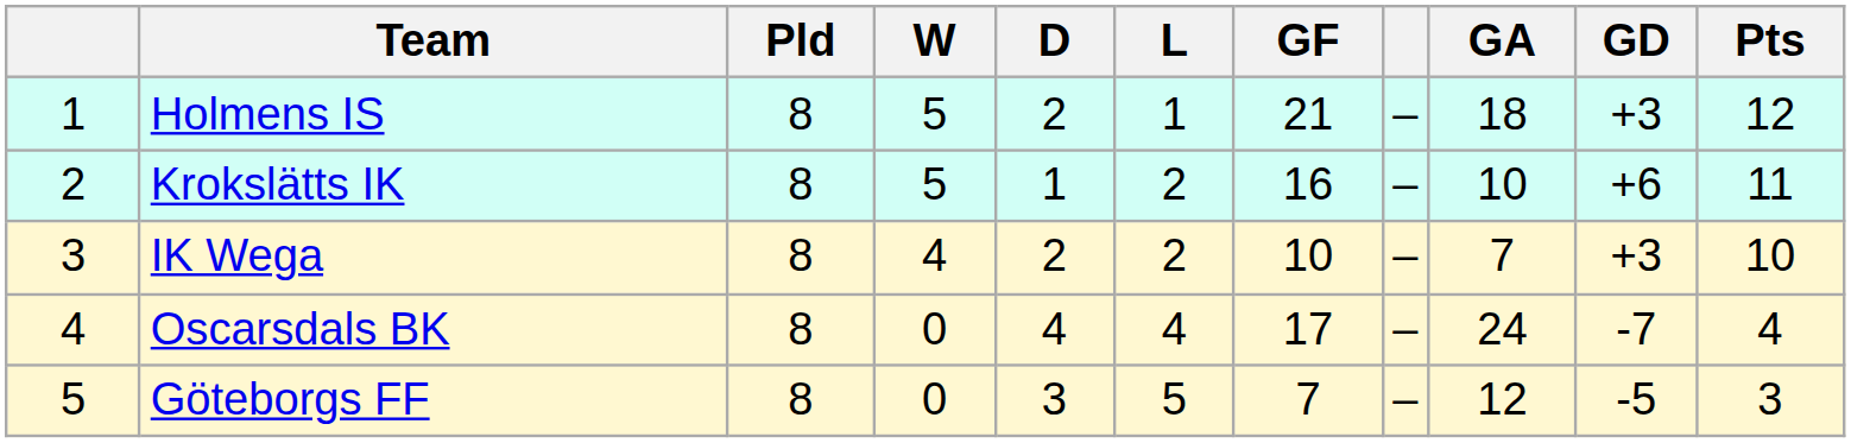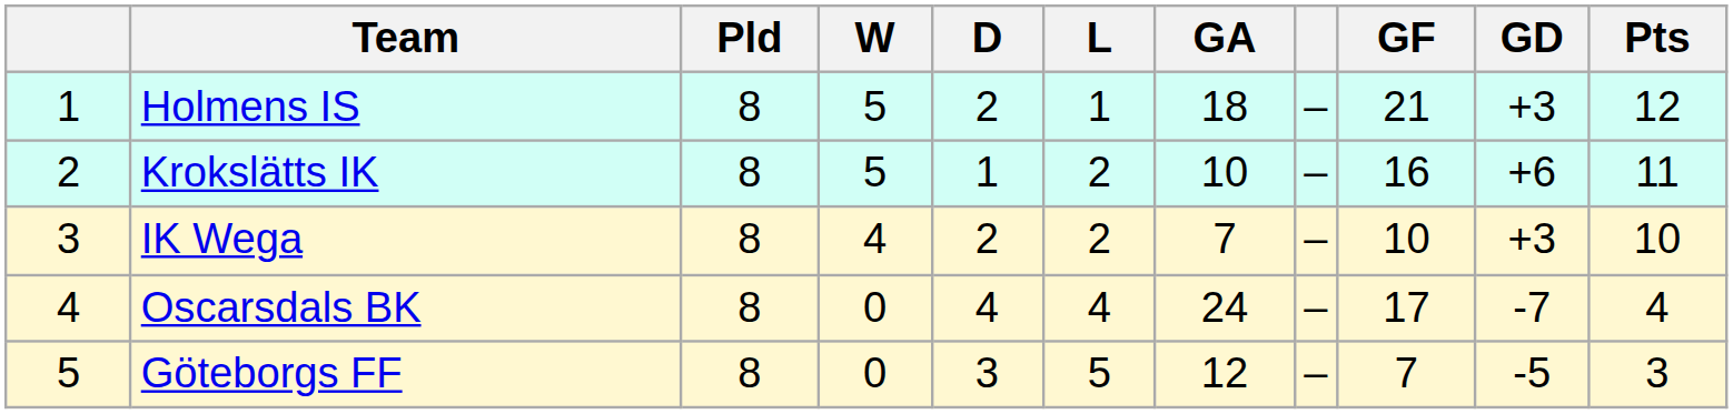 <table class="wikitable" style="text-align: center;">
 <tr>
 <th style="width: 40px;"></th>
 <th style="width: 200px;">Team</th>
 <th style="width: 45px;">Pld</th>
 <th style="width: 35px;">W</th>
 <th style="width: 35px;">D</th>
 <th style="width: 35px;">L</th>
+<th style="width: 45px;">GA</th>
+<th></th>
 <th style="width: 45px;">GF</th>
-<th></th>
-<th style="width: 45px;">GA</th>
 <th style="width: 35px;">GD</th>
 <th style="width: 45px;">Pts</th>
 </tr>
 <tr style="background: #d1fff6">
 <td>1</td>
 <td style="text-align: left;"><a href='#'>Holmens IS</a></td>
 <td>8</td>
 <td>5</td>
 <td>2</td>
 <td>1</td>
+<td>18</td>
+<td>–</td>
 <td>21</td>
-<td>–</td>
-<td>18</td>
 <td>+3</td>
 <td>12</td>
 </tr>
 <tr style="background: #d1fff6">
 <td>2</td>
 <td style="text-align: left;"><a href='#'>Krokslätts IK</a></td>
 <td>8</td>
 <td>5</td>
 <td>1</td>
 <td>2</td>
+<td>10</td>
+<td>–</td>
 <td>16</td>
-<td>–</td>
-<td>10</td>
 <td>+6</td>
 <td>11</td>
 </tr>
 <tr style="background: #fff8d1">
 <td>3</td>
 <td style="text-align: left;"><a href='#'>IK Wega</a></td>
 <td>8</td>
 <td>4</td>
 <td>2</td>
 <td>2</td>
+<td>7</td>
+<td>–</td>
 <td>10</td>
-<td>–</td>
-<td>7</td>
 <td>+3</td>
 <td>10</td>
 </tr>
 <tr style="background: #fff8d1">
 <td>4</td>
 <td style="text-align: left;"><a href='#'>Oscarsdals BK</a></td>
 <td>8</td>
 <td>0</td>
 <td>4</td>
 <td>4</td>
+<td>24</td>
+<td>–</td>
 <td>17</td>
-<td>–</td>
-<td>24</td>
 <td>-7</td>
 <td>4</td>
 </tr>
 <tr style="background: #fff8d1">
 <td>5</td>
 <td style="text-align: left;"><a href='#'>Göteborgs FF</a></td>
 <td>8</td>
 <td>0</td>
 <td>3</td>
 <td>5</td>
+<td>12</td>
+<td>–</td>
 <td>7</td>
-<td>–</td>
-<td>12</td>
 <td>-5</td>
 <td>3</td>
 </tr>
 </table>
